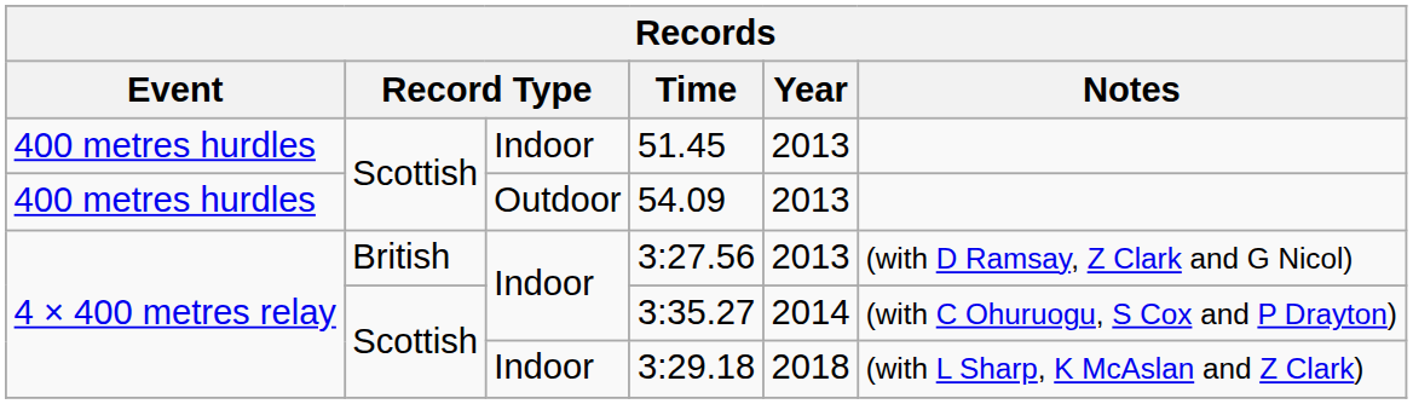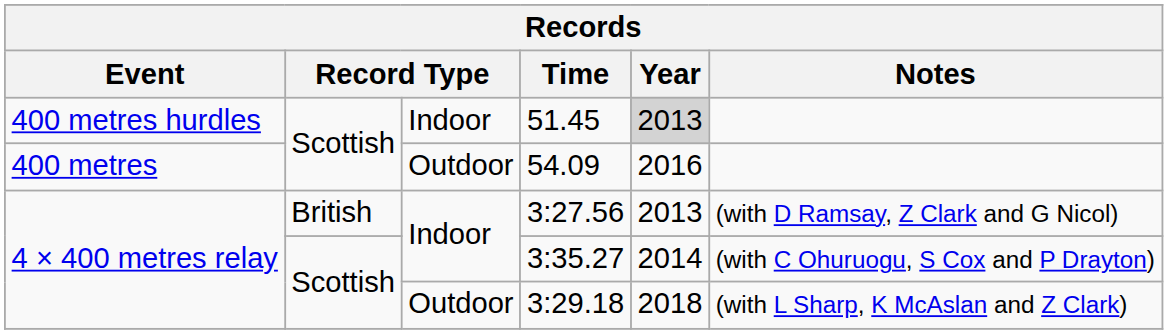 <table class="wikitable sortable collapsible collapsed">
 <tr>
 <th colspan="6">Records</th>
 </tr>
 <tr>
 <th>Event</th>
 <th colspan="2">Record Type</th>
 <th>Time</th>
 <th>Year</th>
 <th>Notes</th>
 </tr>
 <tr>
 <td><a href='#'>400 metres hurdles</a></td>
 <td rowspan = "2">Scottish</td>
 <td>Indoor</td>
 <td>51.45</td>
-<td>2013</td>
+<td style="background: lightgrey;">2013</td>
 <td></td>
 </tr>
 <tr>
-<td><a href='#'>400 metres hurdles</a></td>
+<td><a href='#'>400 metres</a></td>
 <td>Outdoor</td>
 <td>54.09</td>
-<td>2013</td>
+<td>2016</td>
 <td></td>
 </tr>
 <tr>
 <td rowspan = "3"><a href='#'>4 × 400 metres relay</a></td>
 <td>British</td>
 <td rowspan = "2">Indoor</td>
 <td>3:27.56</td>
 <td>2013</td>
 <td><small>(with <a href='#'>D Ramsay</a>, <a href='#'>Z Clark</a> and G Nicol)</small></td>
 </tr>
 <tr>
 <td rowspan = "2">Scottish</td>
 <td>3:35.27</td>
 <td>2014</td>
 <td><small>(with <a href='#'>C Ohuruogu</a>, <a href='#'>S Cox</a> and <a href='#'>P Drayton</a>)</small></td>
 </tr>
 <tr>
-<td>Indoor</td>
+<td>Outdoor</td>
 <td>3:29.18</td>
 <td>2018</td>
 <td><small>(with <a href='#'>L Sharp</a>, <a href='#'>K McAslan</a> and <a href='#'>Z Clark</a>)</small></td>
 </tr>
 </table>
